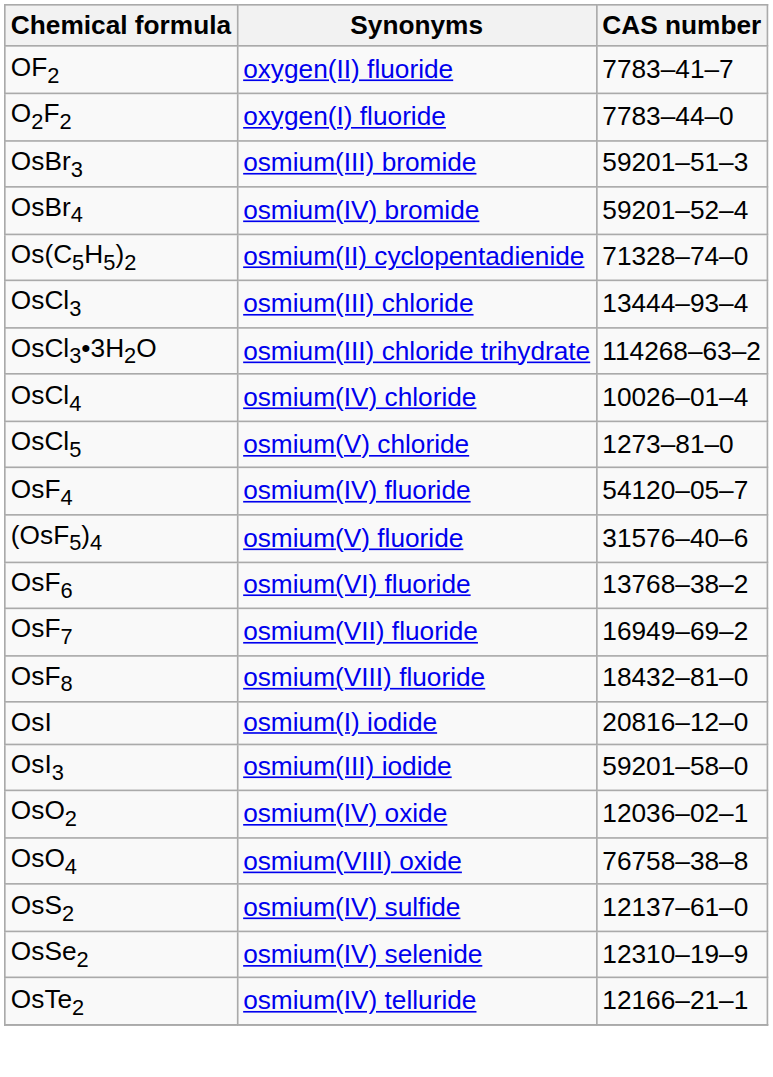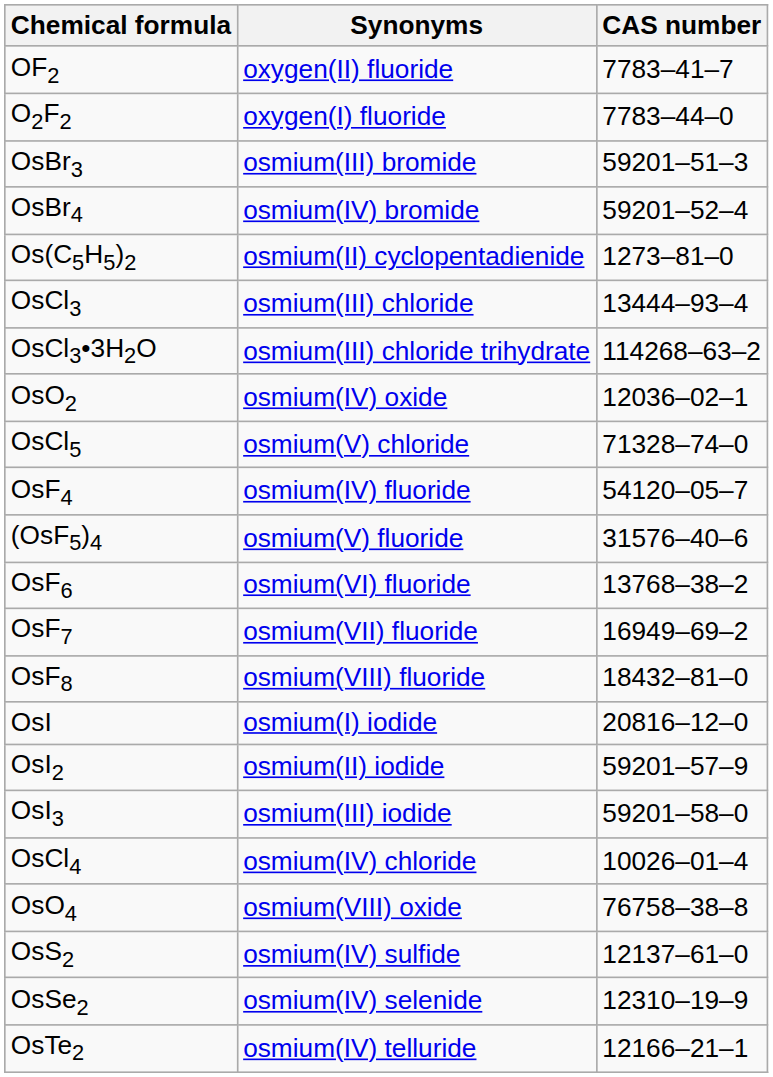 <table class="wikitable">
 <tr>
 <th>Chemical formula</th>
 <th>Synonyms</th>
 <th>CAS number</th>
 </tr>
 <tr>
 <td>OF<sub>2</sub></td>
 <td><a href='#'>oxygen(II) fluoride</a></td>
 <td>7783–41–7</td>
 </tr>
 <tr>
 <td>O<sub>2</sub>F<sub>2</sub></td>
 <td><a href='#'>oxygen(I) fluoride</a></td>
 <td>7783–44–0</td>
 </tr>
 <tr>
 <td>OsBr<sub>3</sub></td>
 <td><a href='#'>osmium(III) bromide</a></td>
 <td>59201–51–3</td>
 </tr>
 <tr>
 <td>OsBr<sub>4</sub></td>
 <td><a href='#'>osmium(IV) bromide</a></td>
 <td>59201–52–4</td>
 </tr>
 <tr>
 <td>Os(C<sub>5</sub>H<sub>5</sub>)<sub>2</sub></td>
 <td><a href='#'>osmium(II) cyclopentadienide</a></td>
-<td>71328–74–0</td>
+<td>1273–81–0</td>
 </tr>
 <tr>
 <td>OsCl<sub>3</sub></td>
 <td><a href='#'>osmium(III) chloride</a></td>
 <td>13444–93–4</td>
 </tr>
 <tr>
 <td>OsCl<sub>3</sub>•3H<sub>2</sub>O</td>
 <td><a href='#'>osmium(III) chloride trihydrate</a></td>
 <td>114268–63–2</td>
 </tr>
 <tr>
-<td>OsCl<sub>4</sub></td>
-<td><a href='#'>osmium(IV) chloride</a></td>
-<td>10026–01–4</td>
+<td>OsO<sub>2</sub></td>
+<td><a href='#'>osmium(IV) oxide</a></td>
+<td>12036–02–1</td>
 </tr>
 <tr>
 <td>OsCl<sub>5</sub></td>
 <td><a href='#'>osmium(V) chloride</a></td>
-<td>1273–81–0</td>
+<td>71328–74–0</td>
 </tr>
 <tr>
 <td>OsF<sub>4</sub></td>
 <td><a href='#'>osmium(IV) fluoride</a></td>
 <td>54120–05–7</td>
 </tr>
 <tr>
 <td>(OsF<sub>5</sub>)<sub>4</sub></td>
 <td><a href='#'>osmium(V) fluoride</a></td>
 <td>31576–40–6</td>
 </tr>
 <tr>
 <td>OsF<sub>6</sub></td>
 <td><a href='#'>osmium(VI) fluoride</a></td>
 <td>13768–38–2</td>
 </tr>
 <tr>
 <td>OsF<sub>7</sub></td>
 <td><a href='#'>osmium(VII) fluoride</a></td>
 <td>16949–69–2</td>
 </tr>
 <tr>
 <td>OsF<sub>8</sub></td>
 <td><a href='#'>osmium(VIII) fluoride</a></td>
 <td>18432–81–0</td>
 </tr>
 <tr>
 <td>OsI</td>
 <td><a href='#'>osmium(I) iodide</a></td>
 <td>20816–12–0</td>
 </tr>
 <tr>
+<td>OsI<sub>2</sub></td>
+<td><a href='#'>osmium(II) iodide</a></td>
+<td>59201–57–9</td>
+</tr>
+<tr>
 <td>OsI<sub>3</sub></td>
 <td><a href='#'>osmium(III) iodide</a></td>
 <td>59201–58–0</td>
 </tr>
 <tr>
-<td>OsO<sub>2</sub></td>
-<td><a href='#'>osmium(IV) oxide</a></td>
-<td>12036–02–1</td>
+<td>OsCl<sub>4</sub></td>
+<td><a href='#'>osmium(IV) chloride</a></td>
+<td>10026–01–4</td>
 </tr>
 <tr>
 <td>OsO<sub>4</sub></td>
 <td><a href='#'>osmium(VIII) oxide</a></td>
 <td>76758–38–8</td>
 </tr>
 <tr>
 <td>OsS<sub>2</sub></td>
 <td><a href='#'>osmium(IV) sulfide</a></td>
 <td>12137–61–0</td>
 </tr>
 <tr>
 <td>OsSe<sub>2</sub></td>
 <td><a href='#'>osmium(IV) selenide</a></td>
 <td>12310–19–9</td>
 </tr>
 <tr>
 <td>OsTe<sub>2</sub></td>
 <td><a href='#'>osmium(IV) telluride</a></td>
 <td>12166–21–1</td>
 </tr>
 <tr>
 </tr>
 </table>
